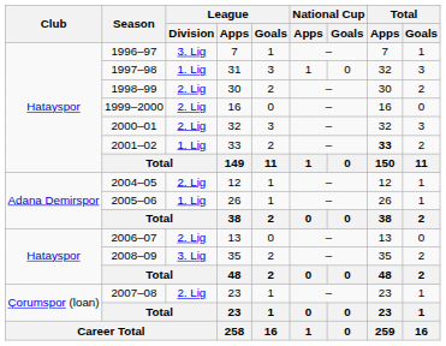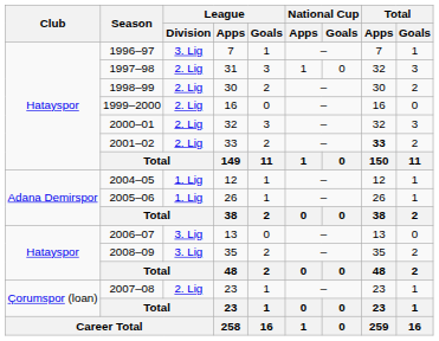 <table class="wikitable" style="text-align:center">
 <tr>
 <th rowspan="2">Club</th>
 <th rowspan="2">Season</th>
 <th colspan="3">League</th>
 <th colspan="2">National Cup</th>
 <th colspan="2">Total</th>
 </tr>
 <tr>
 <th>Division</th>
 <th>Apps</th>
 <th>Goals</th>
 <th>Apps</th>
 <th>Goals</th>
 <th>Apps</th>
 <th>Goals</th>
 </tr>
 <tr>
 <td rowspan="7"><a href='#'>Hatayspor</a></td>
 <td>1996–97</td>
 <td><a href='#'>3. Lig</a></td>
 <td>7</td>
 <td>1</td>
 <td colspan="2">–</td>
 <td>7</td>
 <td>1</td>
 </tr>
 <tr>
 <td>1997–98</td>
-<td><a href='#'>1. Lig</a></td>
+<td><a href='#'>2. Lig</a></td>
 <td>31</td>
 <td>3</td>
 <td>1</td>
 <td>0</td>
 <td>32</td>
 <td>3</td>
 </tr>
 <tr>
 <td>1998–99</td>
 <td><a href='#'>2. Lig</a></td>
 <td>30</td>
 <td>2</td>
 <td colspan="2">–</td>
 <td>30</td>
 <td>2</td>
 </tr>
 <tr>
 <td>1999–2000</td>
 <td><a href='#'>2. Lig</a></td>
 <td>16</td>
 <td>0</td>
 <td colspan="2">–</td>
 <td>16</td>
 <td>0</td>
 </tr>
 <tr>
 <td>2000–01</td>
 <td><a href='#'>2. Lig</a></td>
 <td>32</td>
 <td>3</td>
 <td colspan="2">–</td>
 <td>32</td>
 <td>3</td>
 </tr>
 <tr>
 <td>2001–02</td>
-<td><a href='#'>1. Lig</a></td>
+<td><a href='#'>2. Lig</a></td>
 <td>33</td>
 <td>2</td>
 <td colspan="2">–</td>
 <td><strong>33</strong></td>
 <td>2</td>
 </tr>
 <tr>
 <th colspan="2">Total</th>
 <th>149</th>
 <th>11</th>
 <th>1</th>
 <th>0</th>
 <th>150</th>
 <th>11</th>
 </tr>
 <tr>
 <td rowspan="3"><a href='#'>Adana Demirspor</a></td>
 <td>2004–05</td>
-<td><a href='#'>2. Lig</a></td>
+<td><a href='#'>1. Lig</a></td>
 <td>12</td>
 <td>1</td>
 <td colspan="2">–</td>
 <td>12</td>
 <td>1</td>
 </tr>
 <tr>
 <td>2005–06</td>
 <td><a href='#'>1. Lig</a></td>
 <td>26</td>
 <td>1</td>
 <td colspan="2">–</td>
 <td>26</td>
 <td>1</td>
 </tr>
 <tr>
 <th colspan="2">Total</th>
 <th>38</th>
 <th>2</th>
 <th>0</th>
 <th>0</th>
 <th>38</th>
 <th>2</th>
 </tr>
 <tr>
 <td rowspan="3"><a href='#'>Hatayspor</a></td>
 <td>2006–07</td>
-<td><a href='#'>2. Lig</a></td>
+<td><a href='#'>3. Lig</a></td>
 <td>13</td>
 <td>0</td>
 <td colspan="2">–</td>
 <td>13</td>
 <td>0</td>
 </tr>
 <tr>
 <td>2008–09</td>
 <td><a href='#'>3. Lig</a></td>
 <td>35</td>
 <td>2</td>
 <td colspan="2">–</td>
 <td>35</td>
 <td>2</td>
 </tr>
 <tr>
 <th colspan="2">Total</th>
 <th>48</th>
 <th>2</th>
 <th>0</th>
 <th>0</th>
 <th>48</th>
 <th>2</th>
 </tr>
 <tr>
 <td rowspan="2"><a href='#'>Çorumspor</a> (loan)</td>
 <td>2007–08</td>
 <td><a href='#'>2. Lig</a></td>
 <td>23</td>
 <td>1</td>
 <td colspan="2">–</td>
 <td>23</td>
 <td>1</td>
 </tr>
 <tr>
 <th colspan="2">Total</th>
 <th>23</th>
 <th>1</th>
 <th>0</th>
 <th>0</th>
 <th>23</th>
 <th>1</th>
 </tr>
 <tr>
 <th colspan="3">Career Total</th>
 <th>258</th>
 <th>16</th>
 <th>1</th>
 <th>0</th>
 <th>259</th>
 <th>16</th>
 </tr>
 </table>
